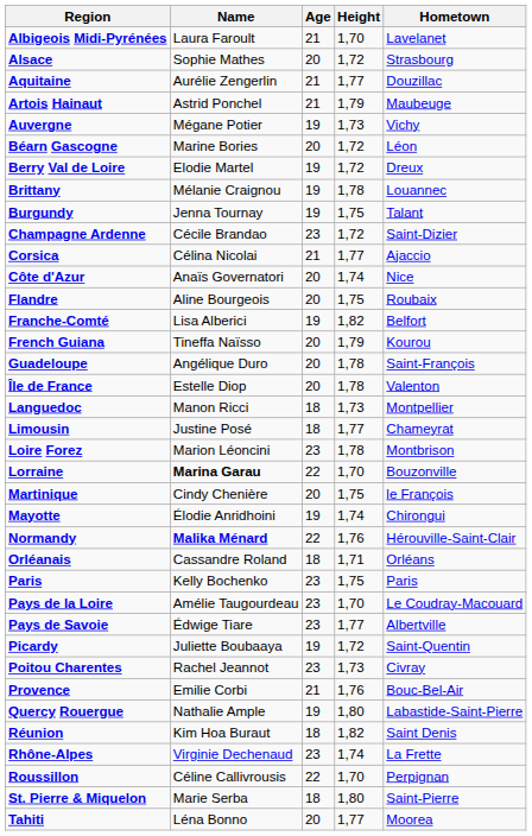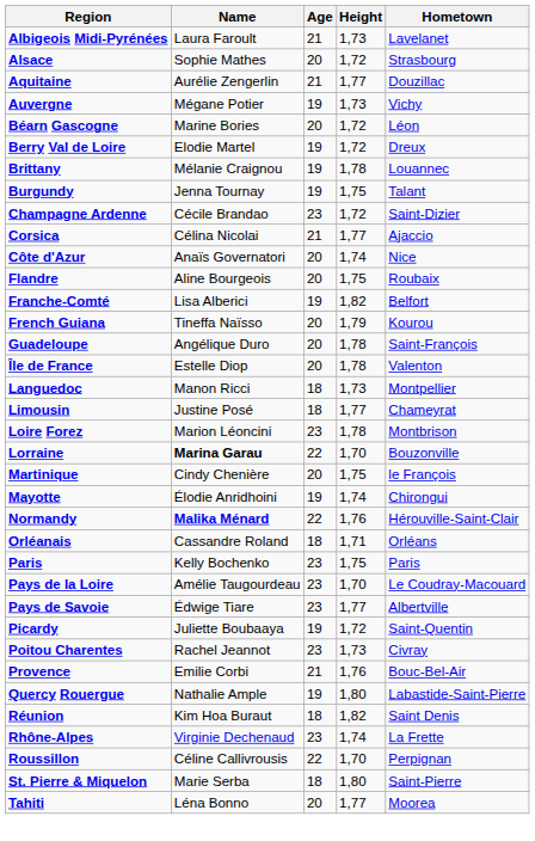 <table class="wikitable sortable" style="font-size: 95%;">
 <tr>
 <th>Region</th>
 <th>Name</th>
 <th>Age</th>
 <th>Height</th>
 <th>Hometown</th>
 </tr>
 <tr>
 <td> <strong><a href='#'>Albigeois</a> <a href='#'>Midi-Pyrénées</a></strong></td>
 <td>Laura Faroult</td>
 <td>21</td>
-<td>1,70</td>
+<td>1,73</td>
 <td><a href='#'>Lavelanet</a></td>
 </tr>
 <tr>
 <td> <strong><a href='#'>Alsace</a></strong></td>
 <td>Sophie Mathes</td>
 <td>20</td>
 <td>1,72</td>
 <td><a href='#'>Strasbourg</a></td>
 </tr>
 <tr>
 <td> <strong><a href='#'>Aquitaine</a></strong></td>
 <td>Aurélie Zengerlin</td>
 <td>21</td>
 <td>1,77</td>
 <td><a href='#'>Douzillac</a></td>
-</tr>
-<tr>
-<td> <strong><a href='#'>Artois</a> <a href='#'>Hainaut</a></strong></td>
-<td>Astrid Ponchel</td>
-<td>21</td>
-<td>1,79</td>
-<td><a href='#'>Maubeuge</a></td>
 </tr>
 <tr>
 <td> <strong><a href='#'>Auvergne</a></strong></td>
 <td>Mégane Potier</td>
 <td>19</td>
 <td>1,73</td>
 <td><a href='#'>Vichy</a></td>
 </tr>
 <tr>
 <td> <strong><a href='#'>Béarn</a> <a href='#'>Gascogne</a></strong></td>
 <td>Marine Bories</td>
 <td>20</td>
 <td>1,72</td>
 <td><a href='#'>Léon</a></td>
 </tr>
 <tr>
 <td> <strong><a href='#'>Berry</a> <a href='#'>Val de Loire</a></strong></td>
 <td>Elodie Martel</td>
 <td>19</td>
 <td>1,72</td>
 <td><a href='#'>Dreux</a></td>
 </tr>
 <tr>
 <td> <strong><a href='#'>Brittany</a></strong></td>
 <td>Mélanie Craignou</td>
 <td>19</td>
 <td>1,78</td>
 <td><a href='#'>Louannec</a></td>
 </tr>
 <tr>
 <td> <strong><a href='#'>Burgundy</a></strong></td>
 <td>Jenna Tournay</td>
 <td>19</td>
 <td>1,75</td>
 <td><a href='#'>Talant</a></td>
 </tr>
 <tr>
 <td> <strong><a href='#'>Champagne Ardenne</a></strong></td>
 <td>Cécile Brandao</td>
 <td>23</td>
 <td>1,72</td>
 <td><a href='#'>Saint-Dizier</a></td>
 </tr>
 <tr>
 <td> <strong><a href='#'>Corsica</a></strong></td>
 <td>Célina Nicolai</td>
 <td>21</td>
 <td>1,77</td>
 <td><a href='#'>Ajaccio</a></td>
 </tr>
 <tr>
 <td> <strong><a href='#'>Côte d'Azur</a></strong></td>
 <td>Anaïs Governatori</td>
 <td>20</td>
 <td>1,74</td>
 <td><a href='#'>Nice</a></td>
 </tr>
 <tr>
 <td> <strong><a href='#'>Flandre</a></strong></td>
 <td>Aline Bourgeois</td>
 <td>20</td>
 <td>1,75</td>
 <td><a href='#'>Roubaix</a></td>
 </tr>
 <tr>
 <td> <strong><a href='#'>Franche-Comté</a></strong></td>
 <td>Lisa Alberici</td>
 <td>19</td>
 <td>1,82</td>
 <td><a href='#'>Belfort</a></td>
 </tr>
 <tr>
 <td> <strong><a href='#'>French Guiana</a></strong></td>
 <td>Tineffa Naïsso</td>
 <td>20</td>
 <td>1,79</td>
 <td><a href='#'>Kourou</a></td>
 </tr>
 <tr>
 <td> <strong><a href='#'>Guadeloupe</a></strong></td>
 <td>Angélique Duro</td>
 <td>20</td>
 <td>1,78</td>
 <td><a href='#'>Saint-François</a></td>
 </tr>
 <tr>
 <td> <strong><a href='#'>Île de France</a></strong></td>
 <td>Estelle Diop</td>
 <td>20</td>
 <td>1,78</td>
 <td><a href='#'>Valenton</a></td>
 </tr>
 <tr>
 <td> <strong><a href='#'>Languedoc</a></strong></td>
 <td>Manon Ricci</td>
 <td>18</td>
 <td>1,73</td>
 <td><a href='#'>Montpellier</a></td>
 </tr>
 <tr>
 <td> <strong><a href='#'>Limousin</a></strong></td>
 <td>Justine Posé</td>
 <td>18</td>
 <td>1,77</td>
 <td><a href='#'>Chameyrat</a></td>
 </tr>
 <tr>
 <td> <strong><a href='#'>Loire</a> <a href='#'>Forez</a></strong></td>
 <td>Marion Léoncini</td>
 <td>23</td>
 <td>1,78</td>
 <td><a href='#'>Montbrison</a></td>
 </tr>
 <tr>
 <td> <strong><a href='#'>Lorraine</a></strong></td>
 <td><strong>Marina Garau</strong></td>
 <td>22</td>
 <td>1,70</td>
 <td><a href='#'>Bouzonville</a></td>
 </tr>
 <tr>
 <td> <strong><a href='#'>Martinique</a></strong></td>
 <td>Cindy Chenière</td>
 <td>20</td>
 <td>1,75</td>
 <td><a href='#'>le François</a></td>
 </tr>
 <tr>
 <td> <strong><a href='#'>Mayotte</a></strong></td>
 <td>Élodie Anridhoini</td>
 <td>19</td>
 <td>1,74</td>
 <td><a href='#'>Chirongui</a></td>
 </tr>
 <tr>
 <td> <strong><a href='#'>Normandy</a></strong></td>
 <td><strong><a href='#'>Malika Ménard</a></strong></td>
 <td>22</td>
 <td>1,76</td>
 <td><a href='#'>Hérouville-Saint-Clair</a></td>
 </tr>
 <tr>
 <td> <strong><a href='#'>Orléanais</a></strong></td>
 <td>Cassandre Roland</td>
 <td>18</td>
 <td>1,71</td>
 <td><a href='#'>Orléans</a></td>
 </tr>
 <tr>
 <td> <strong><a href='#'>Paris</a></strong></td>
 <td>Kelly Bochenko</td>
 <td>23</td>
 <td>1,75</td>
 <td><a href='#'>Paris</a></td>
 </tr>
 <tr>
 <td> <strong><a href='#'>Pays de la Loire</a></strong></td>
 <td>Amélie Taugourdeau</td>
 <td>23</td>
 <td>1,70</td>
 <td><a href='#'>Le Coudray-Macouard</a></td>
 </tr>
 <tr>
 <td> <strong><a href='#'>Pays de Savoie</a></strong></td>
 <td>Édwige Tiare</td>
 <td>23</td>
 <td>1,77</td>
 <td><a href='#'>Albertville</a></td>
 </tr>
 <tr>
 <td> <strong><a href='#'>Picardy</a></strong></td>
 <td>Juliette Boubaaya</td>
 <td>19</td>
 <td>1,72</td>
 <td><a href='#'>Saint-Quentin</a></td>
 </tr>
 <tr>
 <td> <strong><a href='#'>Poitou Charentes</a></strong></td>
 <td>Rachel Jeannot</td>
 <td>23</td>
 <td>1,73</td>
 <td><a href='#'>Civray</a></td>
 </tr>
 <tr>
 <td> <strong><a href='#'>Provence</a></strong></td>
 <td>Emilie Corbi</td>
 <td>21</td>
 <td>1,76</td>
 <td><a href='#'>Bouc-Bel-Air</a></td>
 </tr>
 <tr>
 <td> <strong><a href='#'>Quercy</a> <a href='#'>Rouergue</a></strong></td>
 <td>Nathalie Ample</td>
 <td>19</td>
 <td>1,80</td>
 <td><a href='#'>Labastide-Saint-Pierre</a></td>
 </tr>
 <tr>
 <td> <strong><a href='#'>Réunion</a></strong></td>
 <td>Kim Hoa Buraut</td>
 <td>18</td>
 <td>1,82</td>
 <td><a href='#'>Saint Denis</a></td>
 </tr>
 <tr>
 <td> <strong><a href='#'>Rhône-Alpes</a></strong></td>
 <td><a href='#'>Virginie Dechenaud</a></td>
 <td>23</td>
 <td>1,74</td>
 <td><a href='#'>La Frette</a></td>
 </tr>
 <tr>
 <td> <strong><a href='#'>Roussillon</a></strong></td>
 <td>Céline Callivrousis</td>
 <td>22</td>
 <td>1,70</td>
 <td><a href='#'>Perpignan</a></td>
 </tr>
 <tr>
 <td> <strong><a href='#'>St. Pierre & Miquelon</a></strong></td>
 <td>Marie Serba</td>
 <td>18</td>
 <td>1,80</td>
 <td><a href='#'>Saint-Pierre</a></td>
 </tr>
 <tr>
 <td> <strong><a href='#'>Tahiti</a></strong></td>
 <td>Léna Bonno</td>
 <td>20</td>
 <td>1,77</td>
 <td><a href='#'>Moorea</a></td>
 </tr>
 </table>
